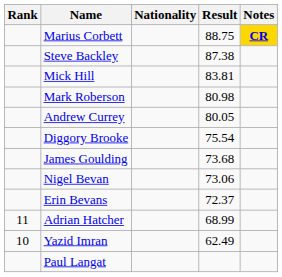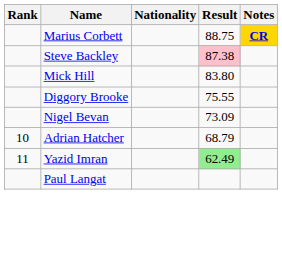 <table class="wikitable sortable" style="text-align:center">
 <tr>
 <th>Rank</th>
 <th>Name</th>
 <th>Nationality</th>
 <th>Result</th>
 <th>Notes</th>
 </tr>
 <tr>
 <td></td>
 <td align=left><a href='#'>Marius Corbett</a></td>
 <td align=left></td>
 <td>88.75</td>
 <td style="background: gold;"><strong><a href='#'>CR</a></strong></td>
 </tr>
 <tr>
 <td></td>
 <td align=left><a href='#'>Steve Backley</a></td>
 <td align=left></td>
-<td>87.38</td>
+<td style="background: pink;">87.38</td>
 <td></td>
 </tr>
 <tr>
 <td></td>
 <td align=left><a href='#'>Mick Hill</a></td>
 <td align=left></td>
-<td>83.81</td>
-<td></td>
-</tr>
-<tr>
-<td></td>
-<td align=left><a href='#'>Mark Roberson</a></td>
-<td align=left></td>
-<td>80.98</td>
-<td></td>
-</tr>
-<tr>
-<td></td>
-<td align=left><a href='#'>Andrew Currey</a></td>
-<td align=left></td>
-<td>80.05</td>
+<td>83.80</td>
 <td></td>
 </tr>
 <tr>
 <td></td>
 <td align=left><a href='#'>Diggory Brooke</a></td>
 <td align=left></td>
-<td>75.54</td>
-<td></td>
-</tr>
-<tr>
-<td></td>
-<td align=left><a href='#'>James Goulding</a></td>
-<td align=left></td>
-<td>73.68</td>
+<td>75.55</td>
 <td></td>
 </tr>
 <tr>
 <td></td>
 <td align=left><a href='#'>Nigel Bevan</a></td>
 <td align=left></td>
-<td>73.06</td>
+<td>73.09</td>
 <td></td>
 </tr>
 <tr>
-<td></td>
-<td align=left><a href='#'>Erin Bevans</a></td>
+<td>10</td>
+<td align=left><a href='#'>Adrian Hatcher</a></td>
 <td align=left></td>
-<td>72.37</td>
+<td>68.79</td>
 <td></td>
 </tr>
 <tr>
 <td>11</td>
-<td align=left><a href='#'>Adrian Hatcher</a></td>
-<td align=left></td>
-<td>68.99</td>
-<td></td>
-</tr>
-<tr>
-<td>10</td>
 <td align=left><a href='#'>Yazid Imran</a></td>
 <td align=left></td>
-<td>62.49</td>
+<td style="background: lightgreen;">62.49</td>
 <td></td>
 </tr>
 <tr>
 <td></td>
 <td align=left><a href='#'>Paul Langat</a></td>
 <td align=left></td>
 <td></td>
 <td></td>
 </tr>
 </table>
